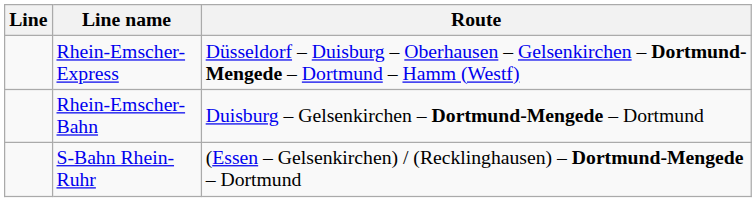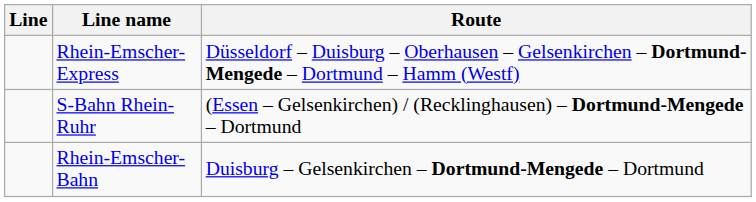 <table class="wikitable">
 <tr>
 <th>Line</th>
 <th>Line name</th>
 <th>Route</th>
 </tr>
 <tr>
 <td></td>
 <td><a href='#'>Rhein-Emscher-Express</a></td>
 <td><a href='#'>Düsseldorf</a> – <a href='#'>Duisburg</a> – <a href='#'>Oberhausen</a> – <a href='#'>Gelsenkirchen</a> – <strong>Dortmund-Mengede</strong> – <a href='#'>Dortmund</a> – <a href='#'>Hamm (Westf)</a></td>
 </tr>
 <tr>
 <td></td>
+<td><a href='#'>S-Bahn Rhein-Ruhr</a></td>
+<td>(<a href='#'>Essen</a> – Gelsenkirchen) / (Recklinghausen) – <strong>Dortmund-Mengede</strong> – Dortmund</td>
+</tr>
+<tr>
+<td></td>
 <td><a href='#'>Rhein-Emscher-Bahn</a></td>
 <td><a href='#'>Duisburg</a> – Gelsenkirchen  – <strong>Dortmund-Mengede</strong> – Dortmund</td>
 </tr>
-<tr>
-<td></td>
-<td><a href='#'>S-Bahn Rhein-Ruhr</a></td>
-<td>(<a href='#'>Essen</a> – Gelsenkirchen) / (Recklinghausen) – <strong>Dortmund-Mengede</strong> – Dortmund</td>
-</tr>
 </table>
